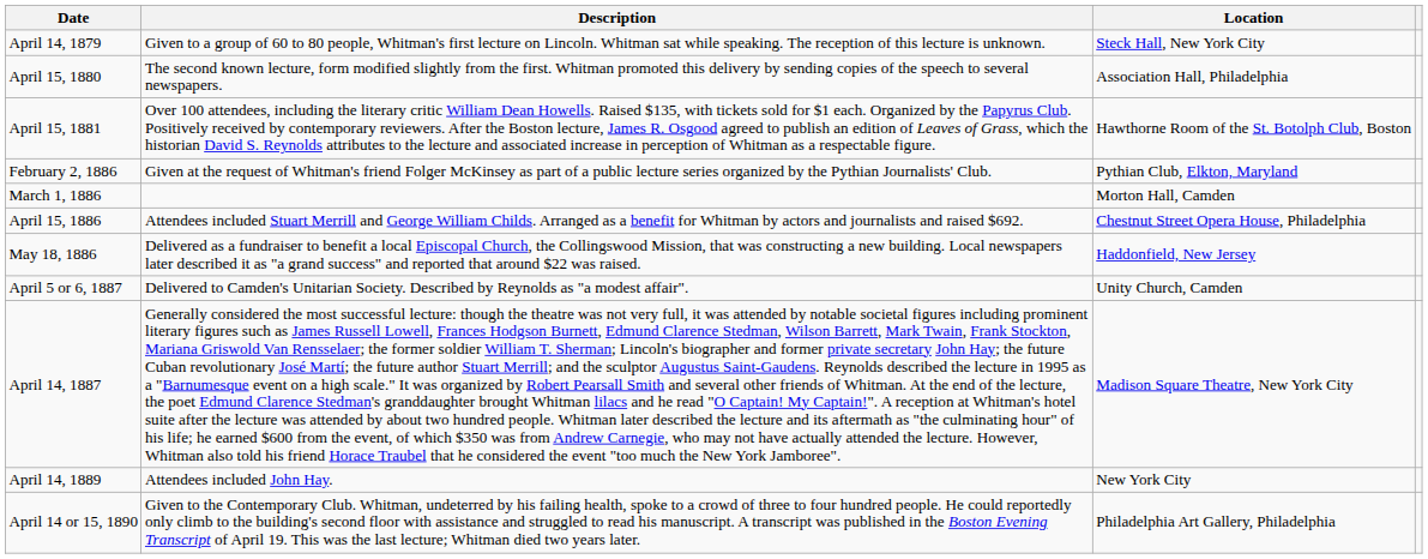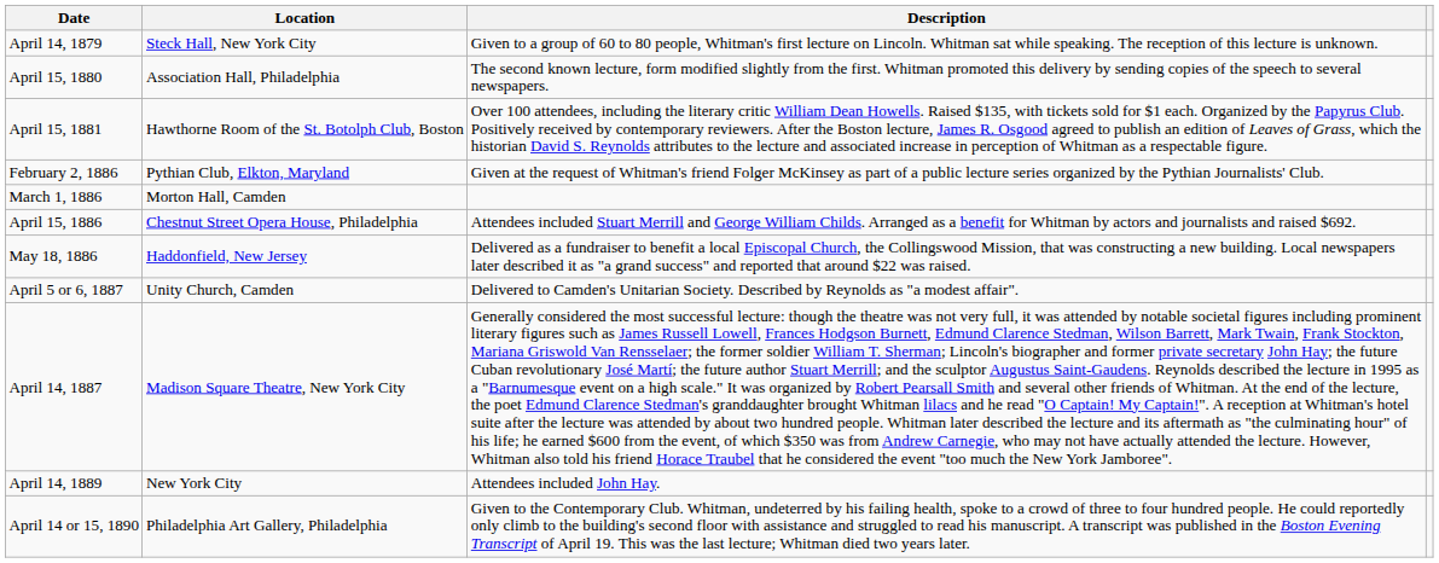 <table class="wikitable">
 <tr>
 <th scope=col>Date</th>
+<th scope=col>Location</th>
 <th scope=col style="width:60em">Description</th>
-<th scope=col>Location</th>
 <th scope=col></th>
 </tr>
 <tr>
 <td>April 14, 1879</td>
+<td><a href='#'>Steck Hall</a>, New York City</td>
 <td>Given to a group of 60 to 80 people, Whitman's first lecture on Lincoln. Whitman sat while speaking. The reception of this lecture is unknown.</td>
-<td><a href='#'>Steck Hall</a>, New York City</td>
 <td></td>
 </tr>
 <tr>
 <td>April 15, 1880</td>
+<td>Association Hall, Philadelphia</td>
 <td>The second known lecture, form modified slightly from the first. Whitman promoted this delivery by sending copies of the speech to several newspapers.</td>
-<td>Association Hall, Philadelphia</td>
 <td></td>
 </tr>
 <tr>
 <td>April 15, 1881</td>
+<td>Hawthorne Room of the <a href='#'>St. Botolph Club</a>, Boston</td>
 <td>Over 100 attendees, including the literary critic <a href='#'>William Dean Howells</a>. Raised $135, with tickets sold for $1 each. Organized by the <a href='#'>Papyrus Club</a>. Positively received by contemporary reviewers. After the Boston lecture, <a href='#'>James R. Osgood</a> agreed to publish an edition of <em>Leaves of Grass</em>, which the historian <a href='#'>David S. Reynolds</a> attributes to the lecture and associated increase in perception of Whitman as a respectable figure.</td>
-<td>Hawthorne Room of the <a href='#'>St. Botolph Club</a>, Boston</td>
 <td></td>
 </tr>
 <tr>
 <td>February 2, 1886</td>
+<td>Pythian Club, <a href='#'>Elkton, Maryland</a></td>
 <td>Given at the request of Whitman's friend Folger McKinsey as part of a public lecture series organized by the Pythian Journalists' Club.</td>
-<td>Pythian Club, <a href='#'>Elkton, Maryland</a></td>
 <td></td>
 </tr>
 <tr>
 <td>March 1, 1886</td>
+<td>Morton Hall, Camden</td>
 <td></td>
-<td>Morton Hall, Camden</td>
 <td></td>
 </tr>
 <tr>
 <td>April 15, 1886</td>
+<td><a href='#'>Chestnut Street Opera House</a>, Philadelphia</td>
 <td>Attendees included <a href='#'>Stuart Merrill</a> and <a href='#'>George William Childs</a>. Arranged as a <a href='#'>benefit</a> for Whitman by actors and journalists and raised $692.</td>
-<td><a href='#'>Chestnut Street Opera House</a>, Philadelphia</td>
 <td></td>
 </tr>
 <tr>
 <td>May 18, 1886</td>
+<td><a href='#'>Haddonfield, New Jersey</a></td>
 <td>Delivered as a fundraiser to benefit a local <a href='#'>Episcopal Church</a>, the Collingswood Mission, that was constructing a new building. Local newspapers later described it as "a grand success" and reported that around $22 was raised.</td>
-<td><a href='#'>Haddonfield, New Jersey</a></td>
 <td></td>
 </tr>
 <tr>
 <td>April 5 or 6, 1887</td>
+<td>Unity Church, Camden</td>
 <td>Delivered to Camden's Unitarian Society. Described by Reynolds as "a modest affair".</td>
-<td>Unity Church, Camden</td>
 <td></td>
 </tr>
 <tr>
 <td>April 14, 1887</td>
+<td><a href='#'>Madison Square Theatre</a>, New York City</td>
 <td>Generally considered the most successful lecture: though the theatre was not very full, it was attended by notable societal figures including prominent literary figures such as <a href='#'>James Russell Lowell</a>, <a href='#'>Frances Hodgson Burnett</a>, <a href='#'>Edmund Clarence Stedman</a>, <a href='#'>Wilson Barrett</a>, <a href='#'>Mark Twain</a>, <a href='#'>Frank Stockton</a>, <a href='#'>Mariana Griswold Van Rensselaer</a>; the former soldier <a href='#'>William T. Sherman</a>; Lincoln's biographer and former <a href='#'>private secretary</a> <a href='#'>John Hay</a>; the future Cuban revolutionary <a href='#'>José Martí</a>; the future author <a href='#'>Stuart Merrill</a>; and the sculptor <a href='#'>Augustus Saint-Gaudens</a>. Reynolds described the lecture in 1995 as a "<a href='#'>Barnumesque</a> event on a high scale." It was organized by <a href='#'>Robert Pearsall Smith</a> and several other friends of Whitman. At the end of the lecture, the poet <a href='#'>Edmund Clarence Stedman</a>'s granddaughter brought Whitman <a href='#'>lilacs</a> and he read "<a href='#'>O Captain! My Captain!</a>". A reception at Whitman's hotel suite after the lecture was attended by about two hundred people. Whitman later described the lecture and its aftermath as "the culminating hour" of his life; he earned $600 from the event, of which $350 was from <a href='#'>Andrew Carnegie</a>, who may not have actually attended the lecture. However, Whitman also told his friend <a href='#'>Horace Traubel</a> that he considered the event "too much the New York Jamboree".</td>
-<td><a href='#'>Madison Square Theatre</a>, New York City</td>
 <td></td>
 </tr>
 <tr>
 <td>April 14, 1889</td>
+<td>New York City</td>
 <td>Attendees included <a href='#'>John Hay</a>.</td>
-<td>New York City</td>
 <td></td>
 </tr>
 <tr>
 <td>April 14 or 15, 1890</td>
+<td>Philadelphia Art Gallery, Philadelphia</td>
 <td>Given to the Contemporary Club. Whitman, undeterred by his failing health, spoke to a crowd of three to four hundred people. He could reportedly only climb to the building's second floor with assistance and struggled to read his manuscript. A transcript was published in the <em><a href='#'>Boston Evening Transcript</a></em> of April 19.  This was the last lecture; Whitman died two years later.</td>
-<td>Philadelphia Art Gallery, Philadelphia</td>
 <td></td>
 </tr>
 </table>
